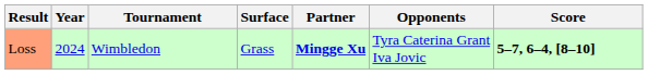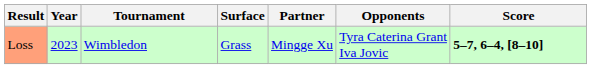 <table class="wikitable" style=font-size:97%>
 <tr>
 <th>Result</th>
 <th>Year</th>
 <th width=150>Tournament</th>
 <th>Surface</th>
 <th>Partner</th>
 <th>Opponents</th>
 <th width=150>Score</th>
 </tr>
 <tr bgcolor=ccffcc>
 <td bgcolor=ffa07a>Loss</td>
-<td><a href='#'>2024</a></td>
+<td><a href='#'>2023</a></td>
 <td><a href='#'>Wimbledon</a></td>
 <td><a href='#'>Grass</a></td>
-<td><strong> <a href='#'>Mingge Xu</a></strong></td>
+<td> <a href='#'>Mingge Xu</a></td>
 <td> <a href='#'>Tyra Caterina Grant</a><br> <a href='#'>Iva Jovic</a></td>
 <td><strong>5–7, 6–4, [8–10]</strong></td>
 </tr>
 </table>
